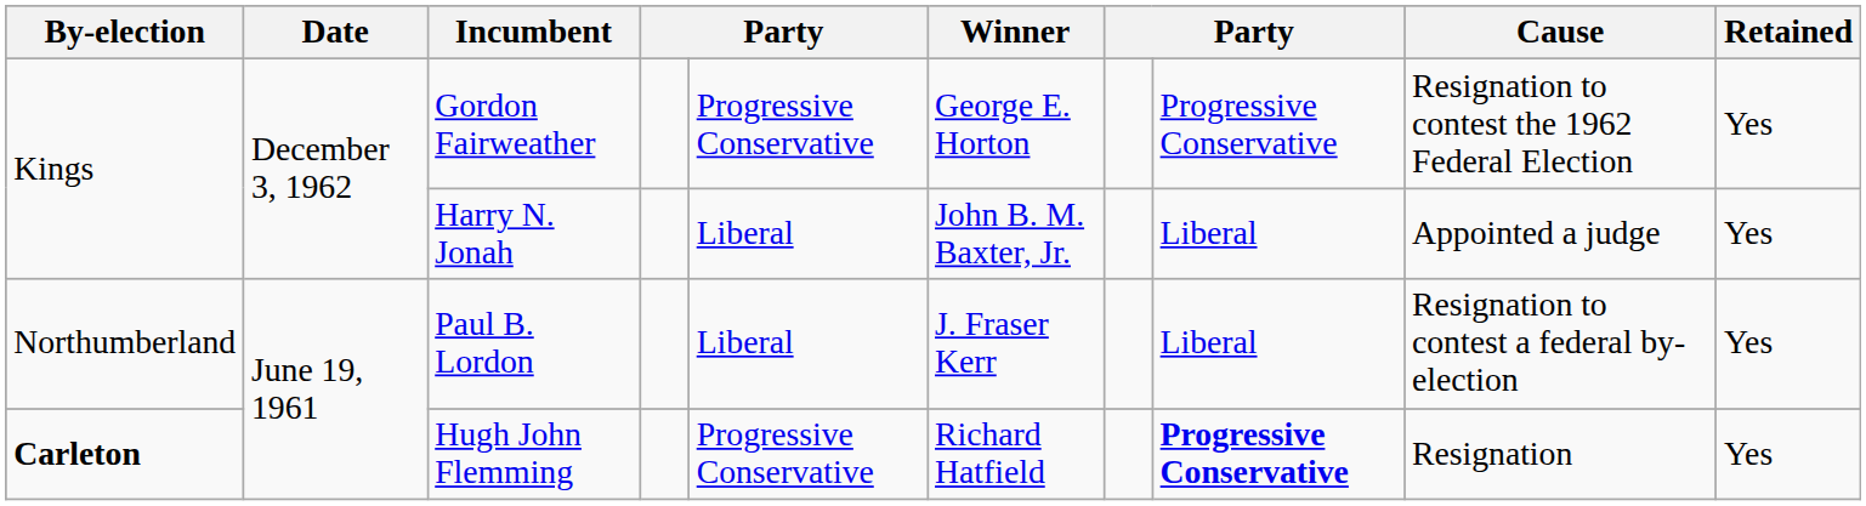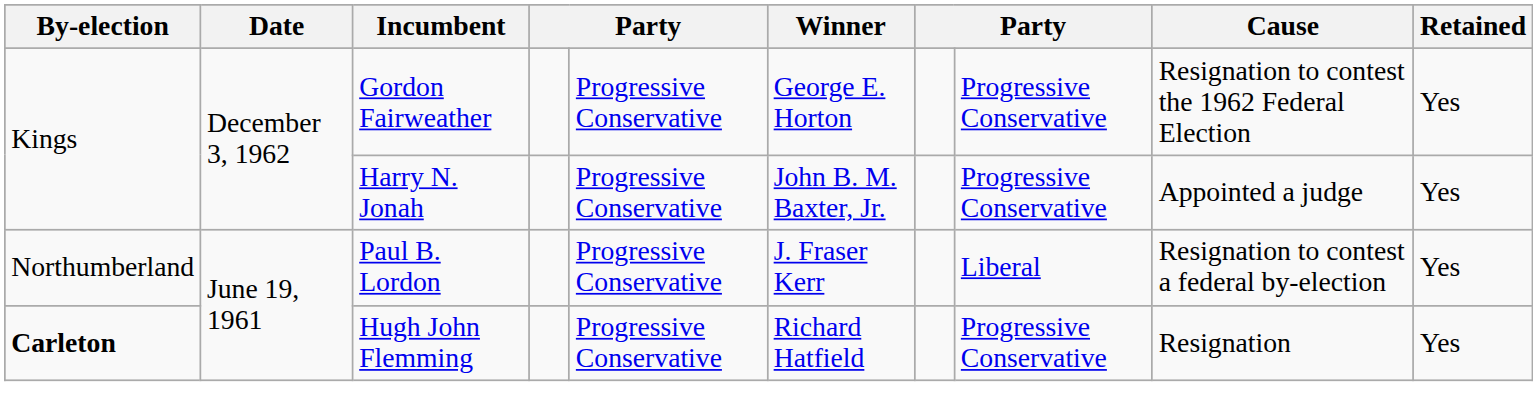 <table class=wikitable style="width:100%">
 <tr>
 <th>By-election</th>
 <th>Date</th>
 <th>Incumbent</th>
 <th colspan=2>Party</th>
 <th>Winner</th>
 <th colspan=2>Party</th>
 <th>Cause</th>
 <th>Retained</th>
 </tr>
 <tr>
 <td rowspan=2>Kings</td>
 <td rowspan=2>December 3, 1962</td>
 <td><a href='#'>Gordon Fairweather</a></td>
 <td>    </td>
 <td><a href='#'>Progressive Conservative</a></td>
 <td><a href='#'>George E. Horton</a></td>
 <td>    </td>
 <td><a href='#'>Progressive Conservative</a></td>
 <td>Resignation to contest the 1962 Federal Election</td>
 <td>Yes</td>
 </tr>
 <tr>
 <td><a href='#'>Harry N. Jonah</a></td>
 <td>    </td>
-<td><a href='#'>Liberal</a></td>
+<td><a href='#'>Progressive Conservative</a></td>
 <td><a href='#'>John B. M. Baxter, Jr.</a></td>
 <td>    </td>
-<td><a href='#'>Liberal</a></td>
+<td><a href='#'>Progressive Conservative</a></td>
 <td>Appointed a judge</td>
 <td>Yes</td>
 </tr>
 <tr>
 <td>Northumberland</td>
 <td rowspan="2">June 19, 1961</td>
 <td><a href='#'>Paul B. Lordon</a></td>
 <td>    </td>
-<td><a href='#'>Liberal</a></td>
+<td><a href='#'>Progressive Conservative</a></td>
 <td><a href='#'>J. Fraser Kerr</a></td>
 <td>    </td>
 <td><a href='#'>Liberal</a></td>
 <td>Resignation to contest a federal by-election</td>
 <td>Yes</td>
 </tr>
 <tr>
 <td><strong>Carleton</strong></td>
 <td><a href='#'>Hugh John Flemming</a></td>
 <td>    </td>
 <td><a href='#'>Progressive Conservative</a></td>
 <td><a href='#'>Richard Hatfield</a></td>
 <td>    </td>
-<td><strong><a href='#'>Progressive Conservative</a></strong></td>
+<td><a href='#'>Progressive Conservative</a></td>
 <td>Resignation</td>
 <td>Yes</td>
 </tr>
 </table>
